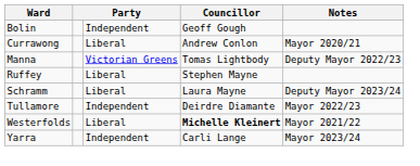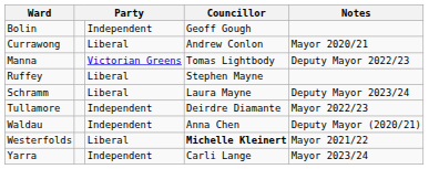 <table class="wikitable">
 <tr>
 <th>Ward</th>
 <th colspan="2">Party</th>
 <th>Councillor</th>
 <th>Notes</th>
 </tr>
 <tr>
 <td>Bolin</td>
 <td> </td>
 <td>Independent</td>
 <td>Geoff Gough</td>
 <td></td>
 </tr>
 <tr>
 <td>Currawong</td>
 <td> </td>
 <td>Liberal</td>
 <td>Andrew Conlon</td>
 <td>Mayor 2020/21</td>
 </tr>
 <tr>
 <td>Manna</td>
 <td> </td>
 <td><a href='#'>Victorian Greens</a></td>
 <td>Tomas Lightbody</td>
 <td>Deputy Mayor 2022/23</td>
 </tr>
 <tr>
 <td>Ruffey</td>
 <td> </td>
 <td>Liberal</td>
 <td>Stephen Mayne</td>
 <td></td>
 </tr>
 <tr>
 <td>Schramm</td>
 <td> </td>
 <td>Liberal</td>
 <td>Laura Mayne</td>
 <td>Deputy Mayor 2023/24</td>
 </tr>
 <tr>
 <td>Tullamore</td>
 <td> </td>
 <td>Independent</td>
 <td>Deirdre Diamante</td>
 <td>Mayor 2022/23</td>
 </tr>
 <tr>
+<td>Waldau</td>
+<td> </td>
+<td>Independent</td>
+<td>Anna Chen</td>
+<td>Deputy Mayor (2020/21)</td>
+</tr>
+<tr>
 <td>Westerfolds</td>
 <td> </td>
 <td>Liberal</td>
 <td><strong>Michelle Kleinert</strong></td>
 <td>Mayor 2021/22</td>
 </tr>
 <tr>
 <td>Yarra</td>
 <td> </td>
 <td>Independent</td>
 <td>Carli Lange</td>
 <td>Mayor 2023/24</td>
 </tr>
 </table>
